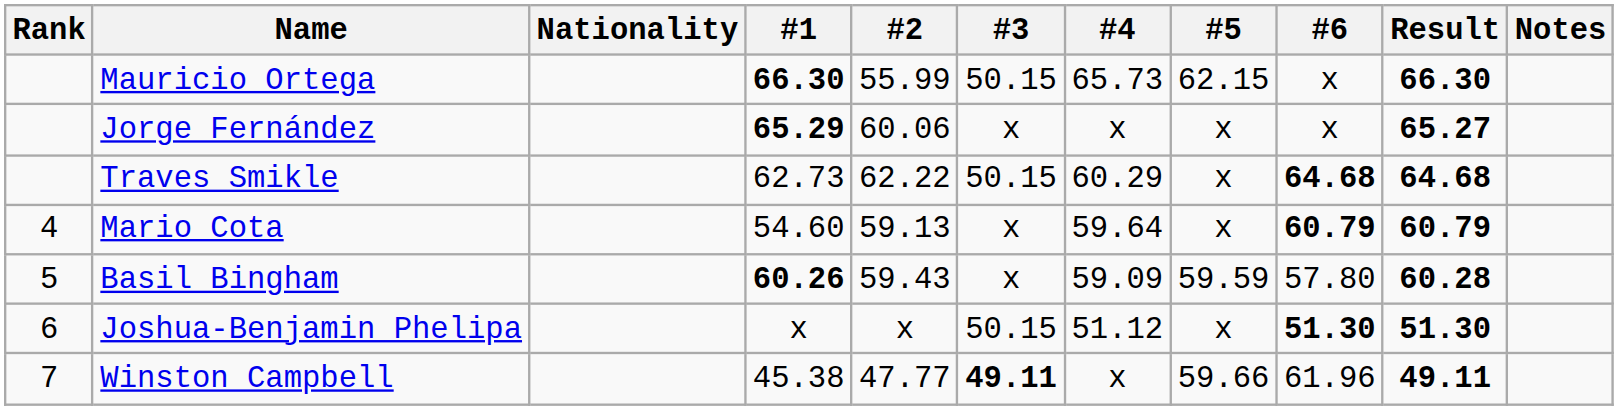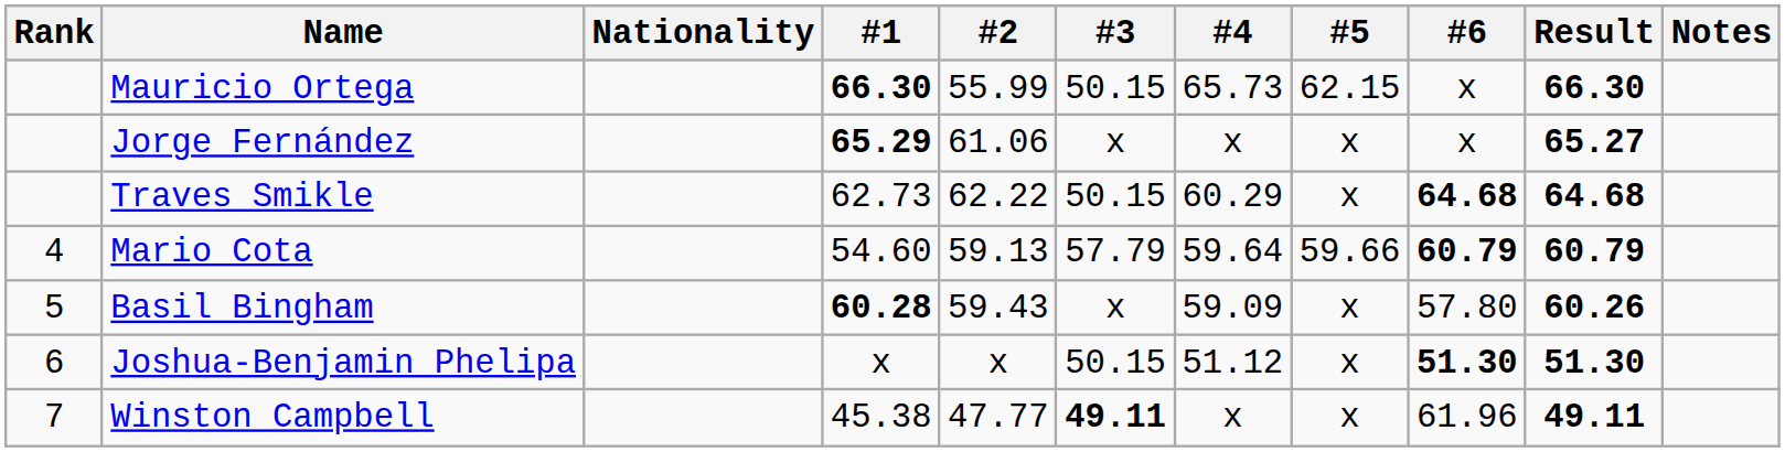 <table class="wikitable sortable" style="text-align:center">
 <tr>
 <th>Rank</th>
 <th>Name</th>
 <th>Nationality</th>
 <th>#1</th>
 <th>#2</th>
 <th>#3</th>
 <th>#4</th>
 <th>#5</th>
 <th>#6</th>
 <th>Result</th>
 <th>Notes</th>
 </tr>
 <tr>
 <td></td>
 <td align=left><a href='#'>Mauricio Ortega</a></td>
 <td align=left></td>
 <td><strong>66.30</strong></td>
 <td>55.99</td>
 <td>50.15</td>
 <td>65.73</td>
 <td>62.15</td>
 <td>x</td>
 <td><strong>66.30</strong></td>
 <td><strong></strong></td>
 </tr>
 <tr>
 <td></td>
 <td align=left><a href='#'>Jorge Fernández</a></td>
 <td align=left></td>
 <td><strong>65.29</strong></td>
-<td>60.06</td>
+<td>61.06</td>
 <td>x</td>
 <td>x</td>
 <td>x</td>
 <td>x</td>
 <td><strong>65.27</strong></td>
 <td><strong></strong></td>
 </tr>
 <tr>
 <td></td>
 <td align=left><a href='#'>Traves Smikle</a></td>
 <td align=left></td>
 <td>62.73</td>
 <td>62.22</td>
 <td>50.15</td>
 <td>60.29</td>
 <td>x</td>
 <td><strong>64.68</strong></td>
 <td><strong>64.68</strong></td>
 <td></td>
 </tr>
 <tr>
 <td>4</td>
 <td align=left><a href='#'>Mario Cota</a></td>
 <td align=left></td>
 <td>54.60</td>
 <td>59.13</td>
-<td>x</td>
+<td>57.79</td>
 <td>59.64</td>
-<td>x</td>
+<td>59.66</td>
 <td><strong>60.79</strong></td>
 <td><strong>60.79</strong></td>
 <td><strong></strong></td>
 </tr>
 <tr>
 <td>5</td>
 <td align=left><a href='#'>Basil Bingham</a></td>
 <td align=left></td>
-<td><strong>60.26</strong></td>
+<td><strong>60.28</strong></td>
 <td>59.43</td>
 <td>x</td>
 <td>59.09</td>
-<td>59.59</td>
+<td>x</td>
 <td>57.80</td>
-<td><strong>60.28</strong></td>
+<td><strong>60.26</strong></td>
 <td><strong></strong></td>
 </tr>
 <tr>
 <td>6</td>
 <td align=left><a href='#'>Joshua-Benjamin Phelipa</a></td>
 <td align=left></td>
 <td>x</td>
 <td>x</td>
 <td>50.15</td>
 <td>51.12</td>
 <td>x</td>
 <td><strong>51.30</strong></td>
 <td><strong>51.30</strong></td>
 <td><strong></strong></td>
 </tr>
 <tr>
 <td>7</td>
 <td align=left><a href='#'>Winston Campbell</a></td>
 <td align=left></td>
 <td>45.38</td>
 <td>47.77</td>
 <td><strong>49.11</strong></td>
 <td>x</td>
-<td>59.66</td>
+<td>x</td>
 <td>61.96</td>
 <td><strong>49.11</strong></td>
 <td></td>
 </tr>
 </table>
